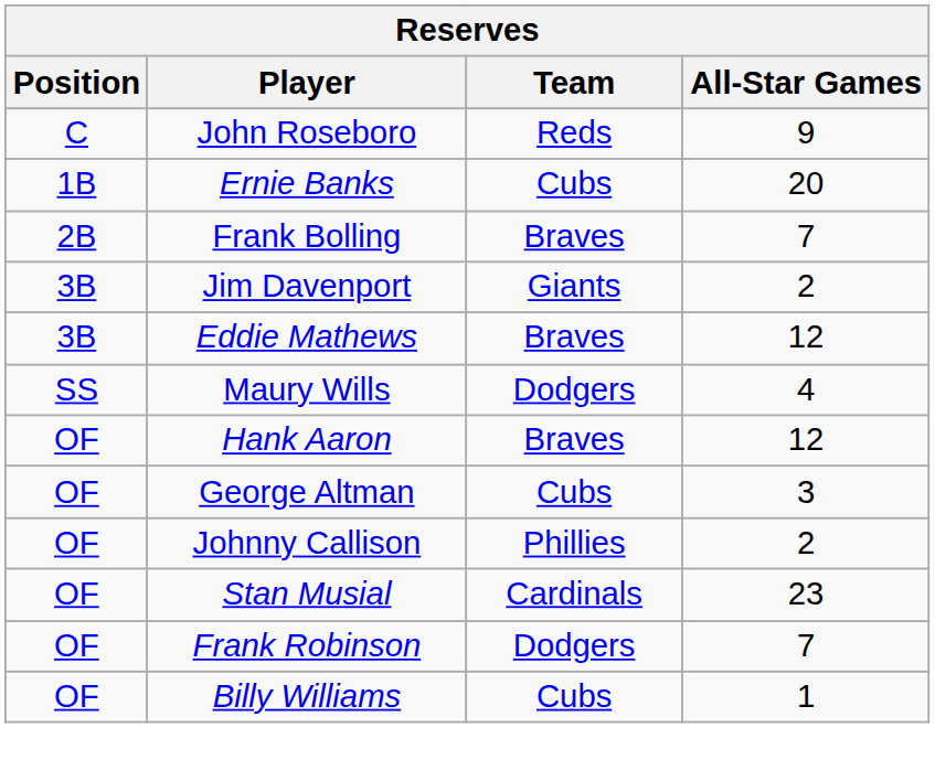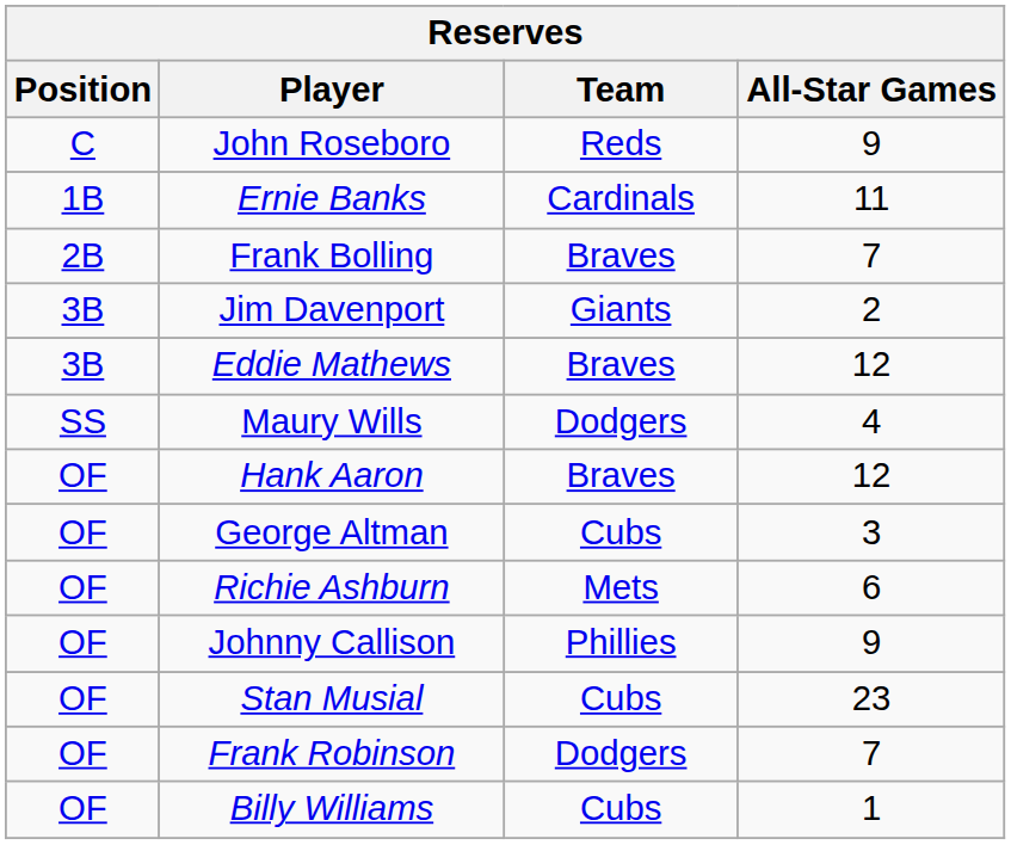 <table class="wikitable" style="font-size: 100%; text-align:right;">
 <tr>
 <th colspan="4">Reserves</th>
 </tr>
 <tr>
 <th>Position</th>
 <th width="150">Player</th>
 <th width="100">Team</th>
 <th>All-Star Games</th>
 </tr>
 <tr>
 <td align="center"><a href='#'>C</a></td>
 <td align="center"><a href='#'>John Roseboro</a></td>
 <td align="center"><a href='#'>Reds</a></td>
 <td align="center">9</td>
 </tr>
 <tr>
 <td align="center"><a href='#'>1B</a></td>
 <td align="center"><em><a href='#'>Ernie Banks</a></em></td>
-<td align="center"><a href='#'>Cubs</a></td>
-<td align="center">20</td>
+<td align="center"><a href='#'>Cardinals</a></td>
+<td align="center">11</td>
 </tr>
 <tr>
 <td align="center"><a href='#'>2B</a></td>
 <td align="center"><a href='#'>Frank Bolling</a></td>
 <td align="center"><a href='#'>Braves</a></td>
 <td align="center">7</td>
 </tr>
 <tr>
 <td align="center"><a href='#'>3B</a></td>
 <td align="center"><a href='#'>Jim Davenport</a></td>
 <td align="center"><a href='#'>Giants</a></td>
 <td align="center">2</td>
 </tr>
 <tr>
 <td align="center"><a href='#'>3B</a></td>
 <td align="center"><em><a href='#'>Eddie Mathews</a></em></td>
 <td align="center"><a href='#'>Braves</a></td>
 <td align="center">12</td>
 </tr>
 <tr>
 <td align="center"><a href='#'>SS</a></td>
 <td align="center"><a href='#'>Maury Wills</a></td>
 <td align="center"><a href='#'>Dodgers</a></td>
 <td align="center">4</td>
 </tr>
 <tr>
 <td align="center"><a href='#'>OF</a></td>
 <td align="center"><em><a href='#'>Hank Aaron</a></em></td>
 <td align="center"><a href='#'>Braves</a></td>
 <td align="center">12</td>
 </tr>
 <tr>
 <td align="center"><a href='#'>OF</a></td>
 <td align="center"><a href='#'>George Altman</a></td>
 <td align="center"><a href='#'>Cubs</a></td>
 <td align="center">3</td>
 </tr>
 <tr>
 <td align="center"><a href='#'>OF</a></td>
+<td align="center"><em><a href='#'>Richie Ashburn</a></em></td>
+<td align="center"><a href='#'>Mets</a></td>
+<td align="center">6</td>
+</tr>
+<tr>
+<td align="center"><a href='#'>OF</a></td>
 <td align="center"><a href='#'>Johnny Callison</a></td>
 <td align="center"><a href='#'>Phillies</a></td>
-<td align="center">2</td>
+<td align="center">9</td>
 </tr>
 <tr>
 <td align="center"><a href='#'>OF</a></td>
 <td align="center"><em><a href='#'>Stan Musial</a></em></td>
-<td align="center"><a href='#'>Cardinals</a></td>
+<td align="center"><a href='#'>Cubs</a></td>
 <td align="center">23</td>
 </tr>
 <tr>
 <td align="center"><a href='#'>OF</a></td>
 <td align="center"><em><a href='#'>Frank Robinson</a></em></td>
 <td align="center"><a href='#'>Dodgers</a></td>
 <td align="center">7</td>
 </tr>
 <tr>
 <td align="center"><a href='#'>OF</a></td>
 <td align="center"><em><a href='#'>Billy Williams</a></em></td>
 <td align="center"><a href='#'>Cubs</a></td>
 <td align="center">1</td>
 </tr>
 </table>
